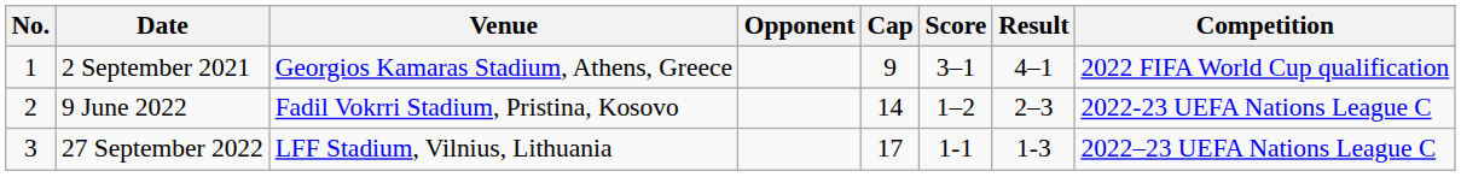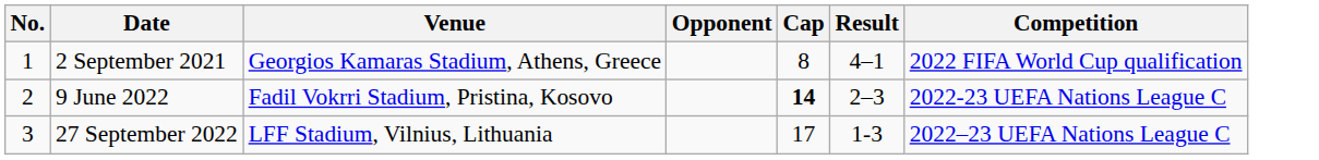 <table class="wikitable sortable">
 <tr>
 <th scope="col">No.</th>
 <th scope="col">Date</th>
 <th scope="col">Venue</th>
 <th scope="col">Opponent</th>
 <th scope="col">Cap</th>
-<th scope="col">Score</th>
 <th scope="col">Result</th>
 <th scope="col">Competition</th>
 </tr>
 <tr>
 <td align="center">1</td>
 <td>2 September 2021</td>
 <td><a href='#'>Georgios Kamaras Stadium</a>, Athens, Greece</td>
 <td></td>
-<td align="center">9</td>
-<td align="center">3–1</td>
+<td align="center">8</td>
 <td align="center">4–1</td>
 <td><a href='#'>2022 FIFA World Cup qualification</a></td>
 </tr>
 <tr>
 <td align="center">2</td>
 <td>9 June 2022</td>
 <td><a href='#'>Fadil Vokrri Stadium</a>, Pristina, Kosovo</td>
 <td></td>
-<td align="center">14</td>
-<td align="center">1–2</td>
+<td align="center"><strong>14</strong></td>
 <td align="center">2–3</td>
 <td><a href='#'>2022-23 UEFA Nations League C</a></td>
 </tr>
 <tr>
 <td align="center">3</td>
 <td>27 September 2022</td>
 <td><a href='#'>LFF Stadium</a>, Vilnius, Lithuania</td>
 <td></td>
 <td align="center">17</td>
-<td align="center">1-1</td>
 <td align="center">1-3</td>
 <td><a href='#'>2022–23 UEFA Nations League C</a></td>
 </tr>
 </table>
